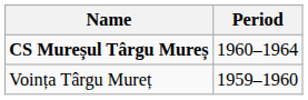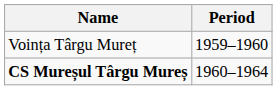 <table class="wikitable" style="font-size:95%; text-align: left;">
 <tr>
 <th>Name</th>
 <th>Period</th>
 </tr>
 <tr>
+<td>Voința Târgu Mureț</td>
+<td>1959–1960</td>
+</tr>
+<tr>
 <td><strong>CS Mureșul Târgu Mureș</strong></td>
 <td>1960–1964</td>
 </tr>
-<tr>
-<td>Voința Târgu Mureț</td>
-<td>1959–1960</td>
-</tr>
 </table>
